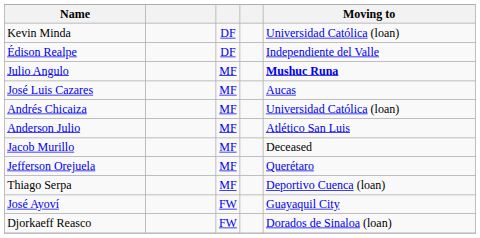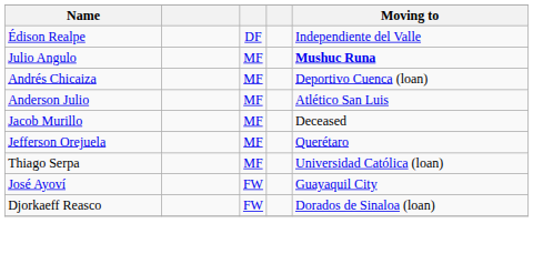 <table class="wikitable" style="text-align: center;">
 <tr>
 </tr>
 <tr>
 <th width=30% align="center">Name</th>
 <th width=15% align="center"></th>
 <th width=5% align="center"></th>
 <th width=5% align="center"></th>
 <th width=45% align="center">Moving to</th>
-</tr>
-<tr>
-<td align=left>Kevin Minda</td>
-<td></td>
-<td><a href='#'>DF</a></td>
-<td></td>
-<td align=left><a href='#'>Universidad Católica</a>  (loan)</td>
 </tr>
 <tr>
 <td align=left><a href='#'>Édison Realpe</a></td>
 <td></td>
 <td><a href='#'>DF</a></td>
 <td></td>
 <td align=left><a href='#'>Independiente del Valle</a> </td>
 </tr>
 <tr>
 <td align=left><a href='#'>Julio Angulo</a></td>
 <td></td>
 <td><a href='#'>MF</a></td>
 <td></td>
 <td align=left><strong><a href='#'>Mushuc Runa</a> </strong></td>
 </tr>
 <tr>
-<td align=left><a href='#'>José Luis Cazares</a></td>
-<td></td>
-<td><a href='#'>MF</a></td>
-<td></td>
-<td align=left><a href='#'>Aucas</a> </td>
-</tr>
-<tr>
 <td align=left><a href='#'>Andrés Chicaiza</a></td>
 <td></td>
 <td><a href='#'>MF</a></td>
 <td></td>
-<td align=left><a href='#'>Universidad Católica</a>  (loan)</td>
+<td align=left><a href='#'>Deportivo Cuenca</a>  (loan)</td>
 </tr>
 <tr>
 <td align=left><a href='#'>Anderson Julio</a></td>
 <td></td>
 <td><a href='#'>MF</a></td>
 <td></td>
 <td align=left><a href='#'>Atlético San Luis</a> </td>
 </tr>
 <tr>
 <td align=left><a href='#'>Jacob Murillo</a></td>
 <td></td>
 <td><a href='#'>MF</a></td>
 <td></td>
 <td align=left>Deceased</td>
 </tr>
 <tr>
 <td align=left><a href='#'>Jefferson Orejuela</a></td>
 <td></td>
 <td><a href='#'>MF</a></td>
 <td></td>
 <td align=left><a href='#'>Querétaro</a> </td>
 </tr>
 <tr>
 <td align=left>Thiago Serpa</td>
 <td></td>
 <td><a href='#'>MF</a></td>
 <td></td>
-<td align=left><a href='#'>Deportivo Cuenca</a>  (loan)</td>
+<td align=left><a href='#'>Universidad Católica</a>  (loan)</td>
 </tr>
 <tr>
 <td align=left><a href='#'>José Ayoví</a></td>
 <td></td>
 <td><a href='#'>FW</a></td>
 <td></td>
 <td align=left><a href='#'>Guayaquil City</a> </td>
 </tr>
 <tr>
 <td align=left>Djorkaeff Reasco</td>
 <td></td>
 <td><a href='#'>FW</a></td>
 <td></td>
 <td align=left><a href='#'>Dorados de Sinaloa</a>  (loan)</td>
 </tr>
 <tr>
 </tr>
 </table>
